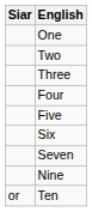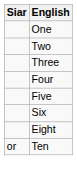 <table class="wikitable">
 <tr>
 <th>Siar</th>
 <th>English</th>
 </tr>
 <tr>
 <td></td>
 <td>One</td>
 </tr>
 <tr>
 <td></td>
 <td>Two</td>
 </tr>
 <tr>
 <td></td>
 <td>Three</td>
 </tr>
 <tr>
 <td></td>
 <td>Four</td>
 </tr>
 <tr>
 <td></td>
 <td>Five</td>
 </tr>
 <tr>
 <td></td>
 <td>Six</td>
 </tr>
 <tr>
 <td></td>
-<td>Seven</td>
-</tr>
-<tr>
-<td></td>
-<td>Nine</td>
+<td>Eight</td>
 </tr>
 <tr>
 <td> or </td>
 <td>Ten</td>
 </tr>
 </table>
